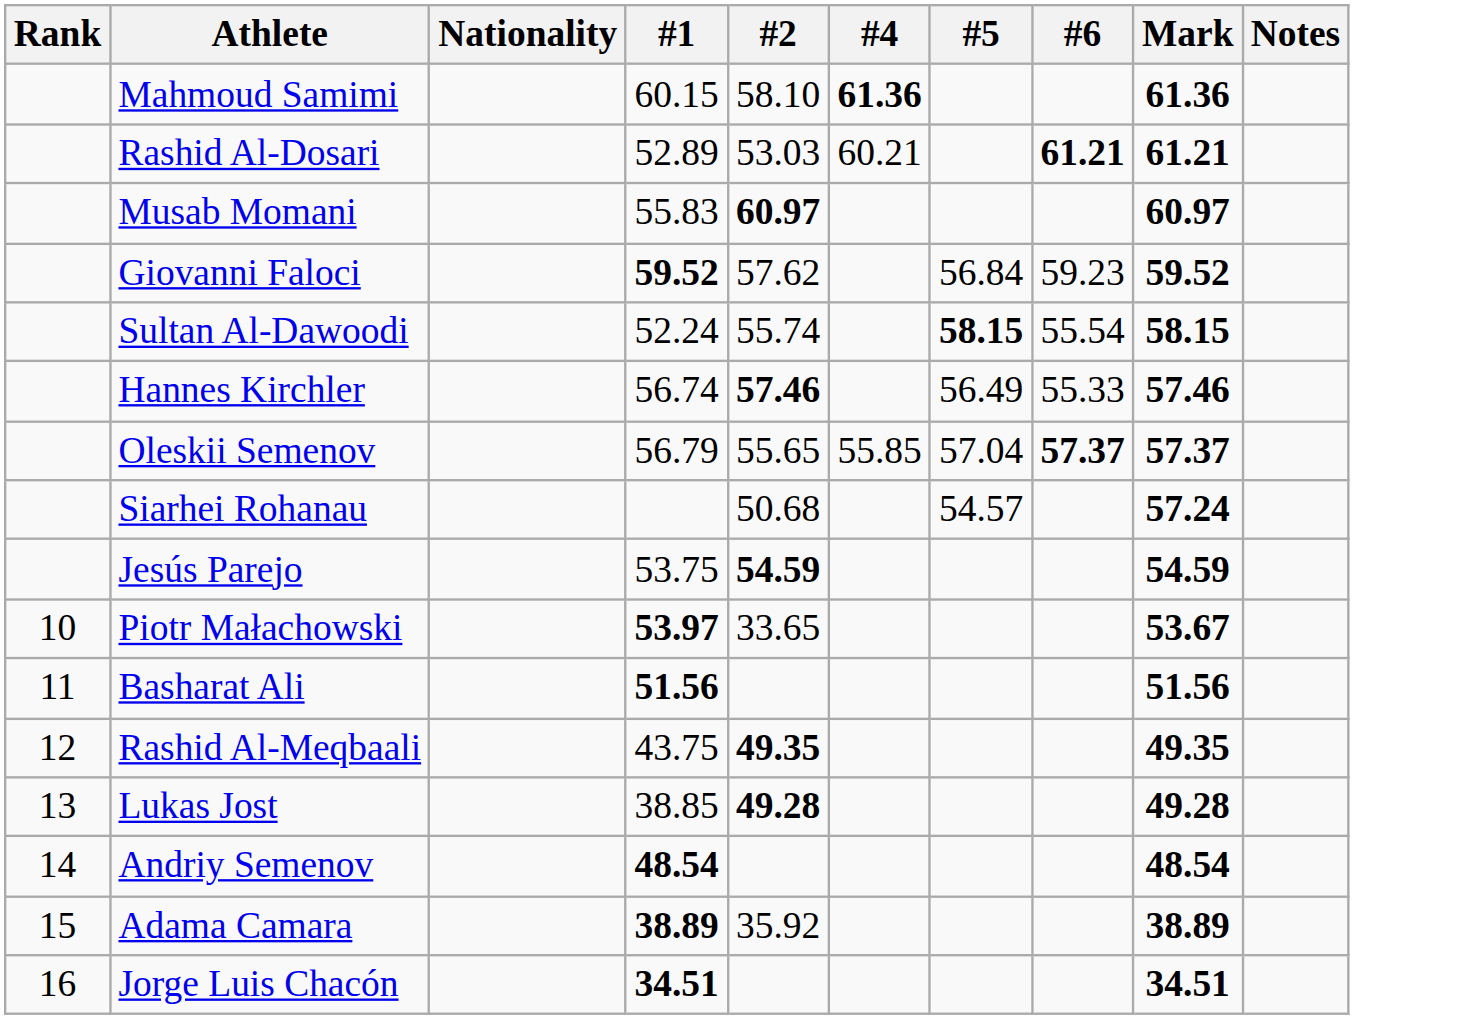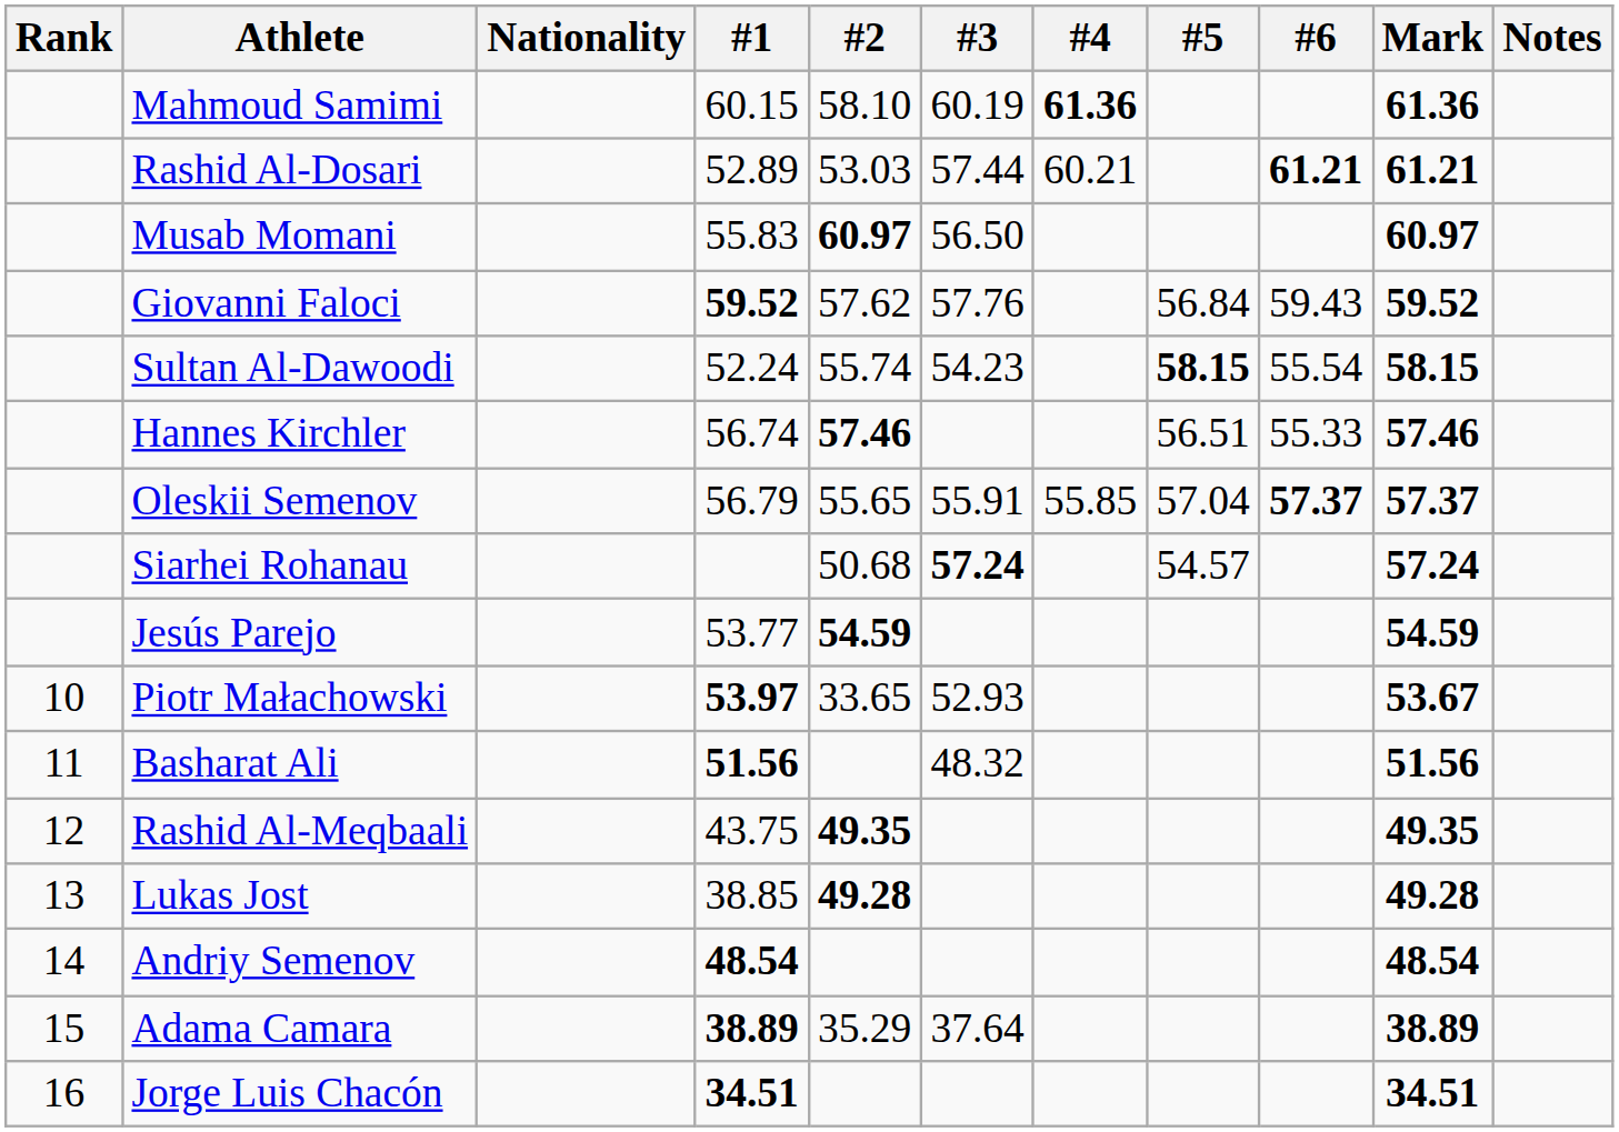 <table class="wikitable sortable" style="text-align:center">
 <tr>
 <th>Rank</th>
 <th>Athlete</th>
 <th>Nationality</th>
 <th>#1</th>
 <th>#2</th>
+<th>#3</th>
 <th>#4</th>
 <th>#5</th>
 <th>#6</th>
 <th>Mark</th>
 <th>Notes</th>
 </tr>
 <tr>
 <td></td>
 <td align="left"><a href='#'>Mahmoud Samimi</a></td>
 <td align=left></td>
 <td>60.15</td>
 <td>58.10</td>
+<td>60.19</td>
 <td><strong>61.36</strong></td>
 <td></td>
 <td></td>
 <td><strong>61.36</strong></td>
 <td></td>
 </tr>
 <tr>
 <td></td>
 <td align="left"><a href='#'>Rashid Al-Dosari</a></td>
 <td align=left></td>
 <td>52.89</td>
 <td>53.03</td>
+<td>57.44</td>
 <td>60.21</td>
 <td></td>
 <td><strong>61.21</strong></td>
 <td><strong>61.21</strong></td>
 <td></td>
 </tr>
 <tr>
 <td></td>
 <td align="left"><a href='#'>Musab Momani</a></td>
 <td align=left></td>
 <td>55.83</td>
 <td><strong>60.97</strong></td>
+<td>56.50</td>
 <td></td>
 <td></td>
 <td></td>
 <td><strong>60.97</strong></td>
 <td></td>
 </tr>
 <tr>
 <td></td>
 <td align="left"><a href='#'>Giovanni Faloci</a></td>
 <td align=left></td>
 <td><strong>59.52</strong></td>
 <td>57.62</td>
+<td>57.76</td>
 <td></td>
 <td>56.84</td>
-<td>59.23</td>
+<td>59.43</td>
 <td><strong>59.52</strong></td>
 <td></td>
 </tr>
 <tr>
 <td></td>
 <td align="left"><a href='#'>Sultan Al-Dawoodi</a></td>
 <td align=left></td>
 <td>52.24</td>
 <td>55.74</td>
+<td>54.23</td>
 <td></td>
 <td><strong>58.15</strong></td>
 <td>55.54</td>
 <td><strong>58.15</strong></td>
 <td></td>
 </tr>
 <tr>
 <td></td>
 <td align="left"><a href='#'>Hannes Kirchler</a></td>
 <td align=left></td>
 <td>56.74</td>
 <td><strong>57.46</strong></td>
 <td></td>
-<td>56.49</td>
+<td></td>
+<td>56.51</td>
 <td>55.33</td>
 <td><strong>57.46</strong></td>
 <td></td>
 </tr>
 <tr>
 <td></td>
 <td align="left"><a href='#'>Oleskii Semenov</a></td>
 <td align=left></td>
 <td>56.79</td>
 <td>55.65</td>
+<td>55.91</td>
 <td>55.85</td>
 <td>57.04</td>
 <td><strong>57.37</strong></td>
 <td><strong>57.37</strong></td>
 <td></td>
 </tr>
 <tr>
 <td></td>
 <td align="left"><a href='#'>Siarhei Rohanau</a></td>
 <td align=left></td>
 <td></td>
 <td>50.68</td>
+<td><strong>57.24</strong></td>
 <td></td>
 <td>54.57</td>
 <td></td>
 <td><strong>57.24</strong></td>
 <td></td>
 </tr>
 <tr>
 <td></td>
 <td align="left"><a href='#'>Jesús Parejo</a></td>
 <td align=left></td>
-<td>53.75</td>
+<td>53.77</td>
 <td><strong>54.59</strong></td>
+<td></td>
 <td></td>
 <td></td>
 <td></td>
 <td><strong>54.59</strong></td>
 <td></td>
 </tr>
 <tr>
 <td>10</td>
 <td align="left"><a href='#'>Piotr Małachowski</a></td>
 <td align=left></td>
 <td><strong>53.97</strong></td>
 <td>33.65</td>
+<td>52.93</td>
 <td></td>
 <td></td>
 <td></td>
 <td><strong>53.67</strong></td>
 <td></td>
 </tr>
 <tr>
 <td>11</td>
 <td align="left"><a href='#'>Basharat Ali</a></td>
 <td align=left></td>
 <td><strong>51.56</strong></td>
 <td></td>
+<td>48.32</td>
 <td></td>
 <td></td>
 <td></td>
 <td><strong>51.56</strong></td>
 <td></td>
 </tr>
 <tr>
 <td>12</td>
 <td align="left"><a href='#'>Rashid Al-Meqbaali</a></td>
 <td align=left></td>
 <td>43.75</td>
 <td><strong>49.35</strong></td>
 <td></td>
 <td></td>
 <td></td>
+<td></td>
 <td><strong>49.35</strong></td>
 <td></td>
 </tr>
 <tr>
 <td>13</td>
 <td align="left"><a href='#'>Lukas Jost</a></td>
 <td align=left></td>
 <td>38.85</td>
 <td><strong>49.28</strong></td>
+<td></td>
 <td></td>
 <td></td>
 <td></td>
 <td><strong>49.28</strong></td>
 <td></td>
 </tr>
 <tr>
 <td>14</td>
 <td align="left"><a href='#'>Andriy Semenov</a></td>
 <td align=left></td>
 <td><strong>48.54</strong></td>
 <td></td>
 <td></td>
 <td></td>
 <td></td>
+<td></td>
 <td><strong>48.54</strong></td>
 <td></td>
 </tr>
 <tr>
 <td>15</td>
 <td align="left"><a href='#'>Adama Camara</a></td>
 <td align=left></td>
 <td><strong>38.89</strong></td>
-<td>35.92</td>
+<td>35.29</td>
+<td>37.64</td>
 <td></td>
 <td></td>
 <td></td>
 <td><strong>38.89</strong></td>
 <td></td>
 </tr>
 <tr>
 <td>16</td>
 <td align="left"><a href='#'>Jorge Luis Chacón</a></td>
 <td align=left></td>
 <td><strong>34.51</strong></td>
 <td></td>
 <td></td>
 <td></td>
 <td></td>
+<td></td>
 <td><strong>34.51</strong></td>
 <td></td>
 </tr>
 </table>
